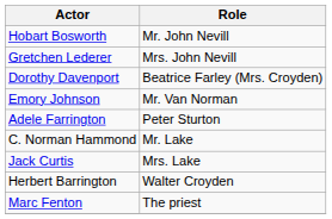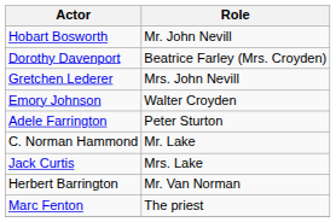 <table class="wikitable">
 <tr>
 <th>Actor</th>
 <th>Role</th>
 </tr>
 <tr>
 <td><a href='#'>Hobart Bosworth</a></td>
 <td>Mr. John Nevill</td>
 </tr>
 <tr>
+<td><a href='#'>Dorothy Davenport</a></td>
+<td>Beatrice Farley (Mrs. Croyden)</td>
+</tr>
+<tr>
 <td><a href='#'>Gretchen Lederer</a></td>
 <td>Mrs. John Nevill</td>
 </tr>
 <tr>
-<td><a href='#'>Dorothy Davenport</a></td>
-<td>Beatrice Farley (Mrs. Croyden)</td>
-</tr>
-<tr>
 <td><a href='#'>Emory Johnson</a></td>
-<td>Mr. Van Norman</td>
+<td>Walter Croyden</td>
 </tr>
 <tr>
 <td><a href='#'>Adele Farrington</a></td>
 <td>Peter Sturton</td>
 </tr>
 <tr>
 <td>C. Norman Hammond</td>
 <td>Mr. Lake</td>
 </tr>
 <tr>
 <td><a href='#'>Jack Curtis</a></td>
 <td>Mrs. Lake</td>
 </tr>
 <tr>
 <td>Herbert Barrington</td>
-<td>Walter Croyden</td>
+<td>Mr. Van Norman</td>
 </tr>
 <tr>
 <td><a href='#'>Marc Fenton</a></td>
 <td>The priest</td>
 </tr>
 <tr>
 </tr>
 </table>
